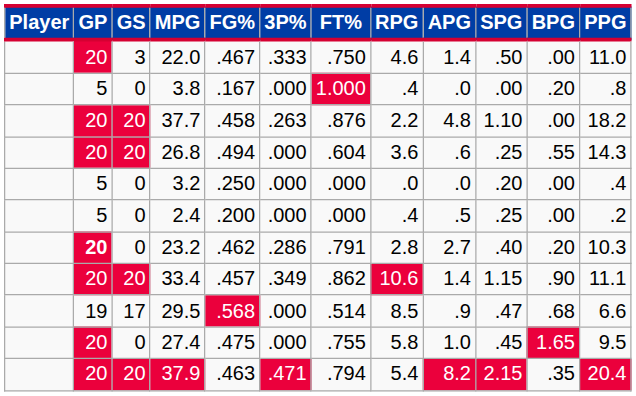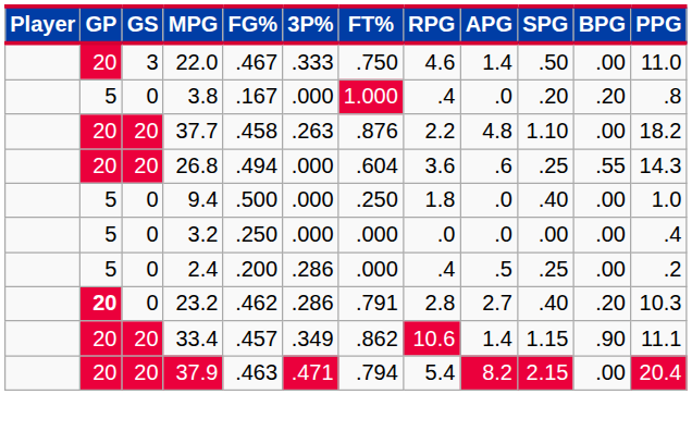 <table class="wikitable sortable" style="text-align:right;">
 <tr>
 <th style="background:#003DA5; color:#FFFFFF; border-top:#D50032 3px solid; border-bottom:#D50032 3px solid;">Player</th>
 <th style="background:#003DA5; color:#FFFFFF; border-top:#D50032 3px solid; border-bottom:#D50032 3px solid;">GP</th>
 <th style="background:#003DA5; color:#FFFFFF; border-top:#D50032 3px solid; border-bottom:#D50032 3px solid;">GS</th>
 <th style="background:#003DA5; color:#FFFFFF; border-top:#D50032 3px solid; border-bottom:#D50032 3px solid;">MPG</th>
 <th style="background:#003DA5; color:#FFFFFF; border-top:#D50032 3px solid; border-bottom:#D50032 3px solid;">FG%</th>
 <th style="background:#003DA5; color:#FFFFFF; border-top:#D50032 3px solid; border-bottom:#D50032 3px solid;">3P%</th>
 <th style="background:#003DA5; color:#FFFFFF; border-top:#D50032 3px solid; border-bottom:#D50032 3px solid;">FT%</th>
 <th style="background:#003DA5; color:#FFFFFF; border-top:#D50032 3px solid; border-bottom:#D50032 3px solid;">RPG</th>
 <th style="background:#003DA5; color:#FFFFFF; border-top:#D50032 3px solid; border-bottom:#D50032 3px solid;">APG</th>
 <th style="background:#003DA5; color:#FFFFFF; border-top:#D50032 3px solid; border-bottom:#D50032 3px solid;">SPG</th>
 <th style="background:#003DA5; color:#FFFFFF; border-top:#D50032 3px solid; border-bottom:#D50032 3px solid;">BPG</th>
 <th style="background:#003DA5; color:#FFFFFF; border-top:#D50032 3px solid; border-bottom:#D50032 3px solid;">PPG</th>
 </tr>
 <tr>
 <td></td>
 <td style="background:#eb003c;color:white;">20</td>
 <td>3</td>
 <td>22.0</td>
 <td>.467</td>
 <td>.333</td>
 <td>.750</td>
 <td>4.6</td>
 <td>1.4</td>
 <td>.50</td>
 <td>.00</td>
 <td>11.0</td>
 </tr>
 <tr>
 <td></td>
 <td>5</td>
 <td>0</td>
 <td>3.8</td>
 <td>.167</td>
 <td>.000</td>
 <td style="background:#eb003c;color:white;">1.000</td>
 <td>.4</td>
 <td>.0</td>
-<td>.00</td>
+<td>.20</td>
 <td>.20</td>
 <td>.8</td>
 </tr>
 <tr>
 <td></td>
 <td style="background:#eb003c;color:white;">20</td>
 <td style="background:#eb003c;color:white;">20</td>
 <td>37.7</td>
 <td>.458</td>
 <td>.263</td>
 <td>.876</td>
 <td>2.2</td>
 <td>4.8</td>
 <td>1.10</td>
 <td>.00</td>
 <td>18.2</td>
 </tr>
 <tr>
 <td></td>
 <td style="background:#eb003c;color:white;">20</td>
 <td style="background:#eb003c;color:white;">20</td>
 <td>26.8</td>
 <td>.494</td>
 <td>.000</td>
 <td>.604</td>
 <td>3.6</td>
 <td>.6</td>
 <td>.25</td>
 <td>.55</td>
 <td>14.3</td>
 </tr>
 <tr>
 <td></td>
 <td>5</td>
 <td>0</td>
+<td>9.4</td>
+<td>.500</td>
+<td>.000</td>
+<td>.250</td>
+<td>1.8</td>
+<td>.0</td>
+<td>.40</td>
+<td>.00</td>
+<td>1.0</td>
+</tr>
+<tr>
+<td></td>
+<td>5</td>
+<td>0</td>
 <td>3.2</td>
 <td>.250</td>
 <td>.000</td>
 <td>.000</td>
 <td>.0</td>
 <td>.0</td>
-<td>.20</td>
+<td>.00</td>
 <td>.00</td>
 <td>.4</td>
 </tr>
 <tr>
 <td></td>
 <td>5</td>
 <td>0</td>
 <td>2.4</td>
 <td>.200</td>
-<td>.000</td>
+<td>.286</td>
 <td>.000</td>
 <td>.4</td>
 <td>.5</td>
 <td>.25</td>
 <td>.00</td>
 <td>.2</td>
 </tr>
 <tr>
 <td></td>
 <td style="background:#eb003c;color:white;"><strong>20</strong></td>
 <td>0</td>
 <td>23.2</td>
 <td>.462</td>
 <td>.286</td>
 <td>.791</td>
 <td>2.8</td>
 <td>2.7</td>
 <td>.40</td>
 <td>.20</td>
 <td>10.3</td>
 </tr>
 <tr>
 <td></td>
 <td style="background:#eb003c;color:white;">20</td>
 <td style="background:#eb003c;color:white;">20</td>
 <td>33.4</td>
 <td>.457</td>
 <td>.349</td>
 <td>.862</td>
 <td style="background:#eb003c;color:white;">10.6</td>
 <td>1.4</td>
 <td>1.15</td>
 <td>.90</td>
 <td>11.1</td>
 </tr>
 <tr>
 <td></td>
-<td>19</td>
-<td>17</td>
-<td>29.5</td>
-<td style="background:#eb003c;color:white;">.568</td>
-<td>.000</td>
-<td>.514</td>
-<td>8.5</td>
-<td>.9</td>
-<td>.47</td>
-<td>.68</td>
-<td>6.6</td>
-</tr>
-<tr>
-<td></td>
-<td style="background:#eb003c;color:white;">20</td>
-<td>0</td>
-<td>27.4</td>
-<td>.475</td>
-<td>.000</td>
-<td>.755</td>
-<td>5.8</td>
-<td>1.0</td>
-<td>.45</td>
-<td style="background:#eb003c;color:white;">1.65</td>
-<td>9.5</td>
-</tr>
-<tr>
-<td></td>
 <td style="background:#eb003c;color:white;">20</td>
 <td style="background:#eb003c;color:white;">20</td>
 <td style="background:#eb003c;color:white;">37.9</td>
 <td>.463</td>
 <td style="background:#eb003c;color:white;">.471</td>
 <td>.794</td>
 <td>5.4</td>
 <td style="background:#eb003c;color:white;">8.2</td>
 <td style="background:#eb003c;color:white;">2.15</td>
-<td>.35</td>
+<td>.00</td>
 <td style="background:#eb003c;color:white;">20.4</td>
 </tr>
 </table>
